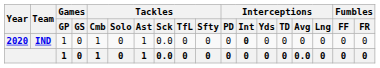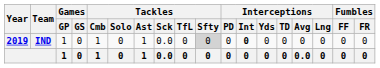 <table class="wikitable" style="text-align:center;">
 <tr>
 <th rowspan="2">Year</th>
 <th rowspan="2">Team</th>
 <th colspan="2">Games</th>
 <th colspan="6">Tackles</th>
 <th colspan="6">Interceptions</th>
 <th colspan="2">Fumbles</th>
 </tr>
 <tr>
 <th>GP</th>
 <th>GS</th>
 <th>Cmb</th>
 <th>Solo</th>
 <th>Ast</th>
 <th>Sck</th>
 <th>TfL</th>
 <th>Sfty</th>
 <th>PD</th>
 <th>Int</th>
 <th>Yds</th>
 <th>TD</th>
 <th>Avg</th>
 <th>Lng</th>
 <th>FF</th>
 <th>FR</th>
 </tr>
 <tr>
-<th><a href='#'>2020</a></th>
+<th><a href='#'>2019</a></th>
 <th><a href='#'>IND</a></th>
 <td>1</td>
 <td>0</td>
 <td>1</td>
 <td>0</td>
 <td>1</td>
 <td>0.0</td>
 <td>0</td>
-<td>0</td>
+<td style="background: lightgrey;">0</td>
 <td>0</td>
 <td><strong>0</strong></td>
 <td>0</td>
 <td>0</td>
 <td>0</td>
 <td>0</td>
 <td>0</td>
 <td>0</td>
 </tr>
 <tr>
 <th colspan="2"></th>
 <th>1</th>
 <th>0</th>
 <th>1</th>
 <th>0</th>
 <th>1</th>
 <th>0.0</th>
 <th>0</th>
 <th>0</th>
 <th>0</th>
 <th>0</th>
 <th>0</th>
 <th>0</th>
 <th>0.0</th>
 <th>0</th>
 <th>0</th>
 <th>0</th>
 </tr>
 </table>
